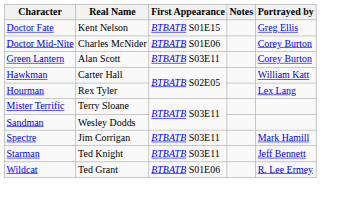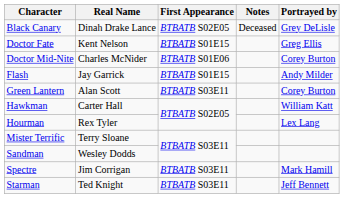 <table class="wikitable">
 <tr>
 <th>Character</th>
 <th>Real Name</th>
 <th>First Appearance</th>
 <th>Notes</th>
 <th>Portrayed by</th>
+</tr>
+<tr>
+<td><a href='#'>Black Canary</a></td>
+<td>Dinah Drake Lance</td>
+<td><a href='#'><em>BTBATB</em></a> S02E05</td>
+<td>Deceased</td>
+<td><a href='#'>Grey DeLisle</a></td>
 </tr>
 <tr>
 <td><a href='#'>Doctor Fate</a></td>
 <td>Kent Nelson</td>
 <td><a href='#'><em>BTBATB</em></a> S01E15</td>
 <td></td>
 <td><a href='#'>Greg Ellis</a></td>
 </tr>
 <tr>
 <td><a href='#'>Doctor Mid-Nite</a></td>
 <td>Charles McNider</td>
 <td><a href='#'><em>BTBATB</em></a> S01E06</td>
 <td></td>
 <td><a href='#'>Corey Burton</a></td>
+</tr>
+<tr>
+<td><a href='#'>Flash</a></td>
+<td>Jay Garrick</td>
+<td><a href='#'><em>BTBATB</em></a> S01E15</td>
+<td></td>
+<td><a href='#'>Andy Milder</a></td>
 </tr>
 <tr>
 <td><a href='#'>Green Lantern</a></td>
 <td>Alan Scott</td>
 <td><a href='#'><em>BTBATB</em></a> S03E11</td>
 <td></td>
 <td><a href='#'>Corey Burton</a></td>
 </tr>
 <tr>
 <td><a href='#'>Hawkman</a></td>
 <td>Carter Hall</td>
 <td rowspan="2"><a href='#'><em>BTBATB</em></a> S02E05</td>
 <td></td>
 <td><a href='#'>William Katt</a></td>
 </tr>
 <tr>
 <td><a href='#'>Hourman</a></td>
 <td>Rex Tyler</td>
 <td></td>
 <td><a href='#'>Lex Lang</a></td>
 </tr>
 <tr>
 <td><a href='#'>Mister Terrific</a></td>
 <td>Terry Sloane</td>
 <td rowspan="2"><a href='#'><em>BTBATB</em></a> S03E11</td>
 <td></td>
 <td></td>
 </tr>
 <tr>
 <td><a href='#'>Sandman</a></td>
 <td>Wesley Dodds</td>
 <td></td>
 <td></td>
 </tr>
 <tr>
 <td><a href='#'>Spectre</a></td>
 <td>Jim Corrigan</td>
 <td><a href='#'><em>BTBATB</em></a> S03E11</td>
 <td></td>
 <td><a href='#'>Mark Hamill</a></td>
 </tr>
 <tr>
 <td><a href='#'>Starman</a></td>
 <td>Ted Knight</td>
 <td><a href='#'><em>BTBATB</em></a> S03E11</td>
 <td></td>
 <td><a href='#'>Jeff Bennett</a></td>
 </tr>
-<tr>
-<td><a href='#'>Wildcat</a></td>
-<td>Ted Grant</td>
-<td><a href='#'><em>BTBATB</em></a> S01E06</td>
-<td></td>
-<td><a href='#'>R. Lee Ermey</a></td>
-</tr>
 </table>
